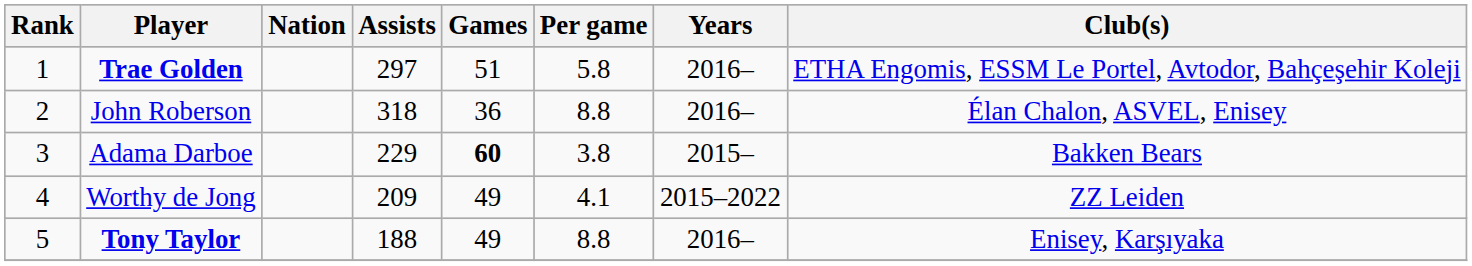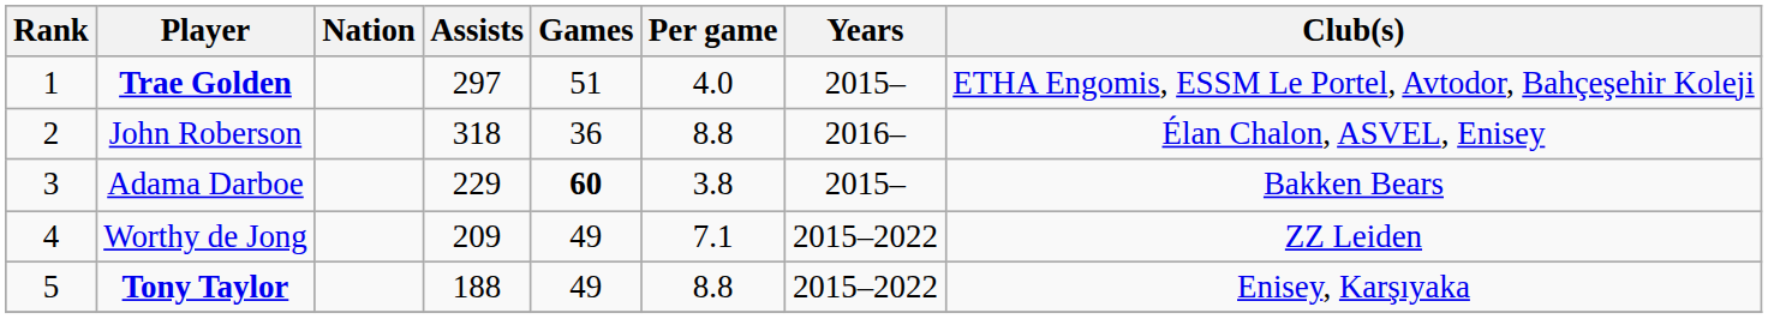 <table class="wikitable" style="text-align:center;">
 <tr>
 <th>Rank</th>
 <th>Player</th>
 <th>Nation</th>
 <th>Assists</th>
 <th>Games</th>
 <th>Per game</th>
 <th>Years</th>
 <th>Club(s)</th>
 </tr>
 <tr>
 <td>1</td>
 <td><strong><a href='#'>Trae Golden</a></strong></td>
 <td></td>
 <td>297</td>
 <td>51</td>
-<td>5.8</td>
-<td>2016–</td>
+<td>4.0</td>
+<td>2015–</td>
 <td><a href='#'>ETHA Engomis</a>, <a href='#'>ESSM Le Portel</a>, <a href='#'>Avtodor</a>, <a href='#'>Bahçeşehir Koleji</a></td>
 </tr>
 <tr>
 <td>2</td>
 <td><a href='#'>John Roberson</a></td>
 <td></td>
 <td>318</td>
 <td>36</td>
 <td>8.8</td>
 <td>2016–</td>
 <td><a href='#'>Élan Chalon</a>, <a href='#'>ASVEL</a>, <a href='#'>Enisey</a></td>
 </tr>
 <tr>
 <td>3</td>
 <td><a href='#'>Adama Darboe</a></td>
 <td></td>
 <td>229</td>
 <td><strong>60</strong></td>
 <td>3.8</td>
 <td>2015–</td>
 <td><a href='#'>Bakken Bears</a></td>
 </tr>
 <tr>
 <td>4</td>
 <td><a href='#'>Worthy de Jong</a></td>
 <td></td>
 <td>209</td>
 <td>49</td>
-<td>4.1</td>
+<td>7.1</td>
 <td>2015–2022</td>
 <td><a href='#'>ZZ Leiden</a></td>
 </tr>
 <tr>
 <td>5</td>
 <td><a href='#'><strong>Tony Taylor</strong></a></td>
 <td></td>
 <td>188</td>
 <td>49</td>
 <td>8.8</td>
-<td>2016–</td>
+<td>2015–2022</td>
 <td><a href='#'>Enisey</a>, <a href='#'>Karşıyaka</a></td>
 </tr>
 <tr>
 </tr>
 </table>
